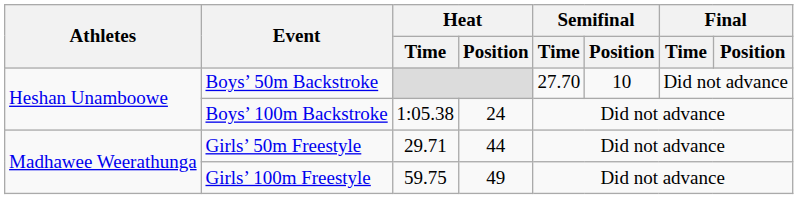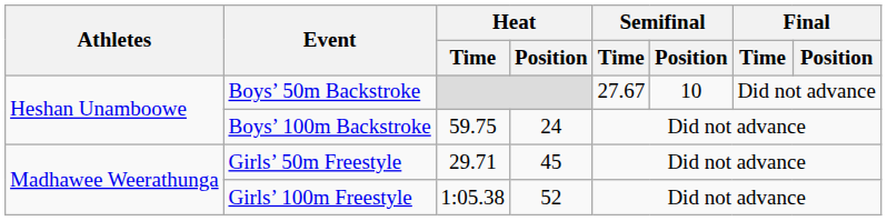 <table class="wikitable" border="1" style="font-size:90%">
 <tr>
 <th rowspan=2>Athletes</th>
 <th rowspan=2>Event</th>
 <th colspan=2>Heat</th>
 <th colspan=2>Semifinal</th>
 <th colspan=2>Final</th>
 </tr>
 <tr>
 <th>Time</th>
 <th>Position</th>
 <th>Time</th>
 <th>Position</th>
 <th>Time</th>
 <th>Position</th>
 </tr>
 <tr>
 <td rowspan=2><a href='#'>Heshan Unamboowe</a></td>
 <td><a href='#'>Boys’ 50m Backstroke</a></td>
 <td colspan=2 bgcolor=#DCDCDC></td>
-<td align=center>27.70</td>
+<td align=center>27.67</td>
 <td align=center>10</td>
 <td colspan="2" align=center>Did not advance</td>
 </tr>
 <tr>
 <td><a href='#'>Boys’ 100m Backstroke</a></td>
-<td align=center>1:05.38</td>
+<td align=center>59.75</td>
 <td align=center>24</td>
 <td colspan="4" align=center>Did not advance</td>
 </tr>
 <tr>
 <td rowspan=2><a href='#'>Madhawee Weerathunga</a></td>
 <td><a href='#'>Girls’ 50m Freestyle</a></td>
 <td align=center>29.71</td>
-<td align=center>44</td>
+<td align=center>45</td>
 <td colspan="4" align=center>Did not advance</td>
 </tr>
 <tr>
 <td><a href='#'>Girls’ 100m Freestyle</a></td>
-<td align=center>59.75</td>
-<td align=center>49</td>
+<td align=center>1:05.38</td>
+<td align=center>52</td>
 <td colspan="4" align=center>Did not advance</td>
 </tr>
 </table>
